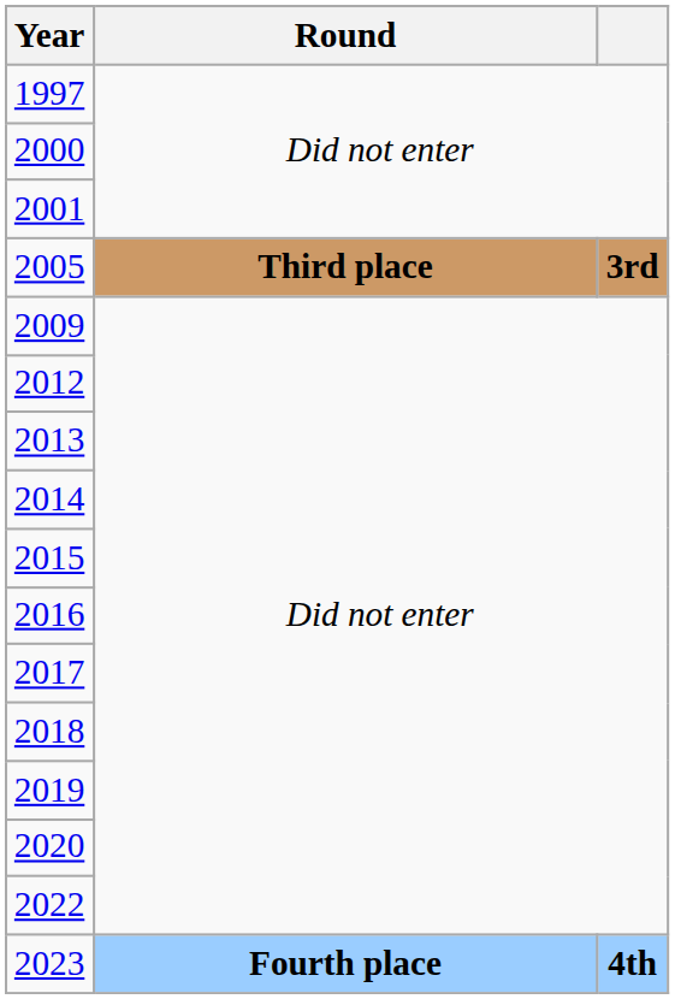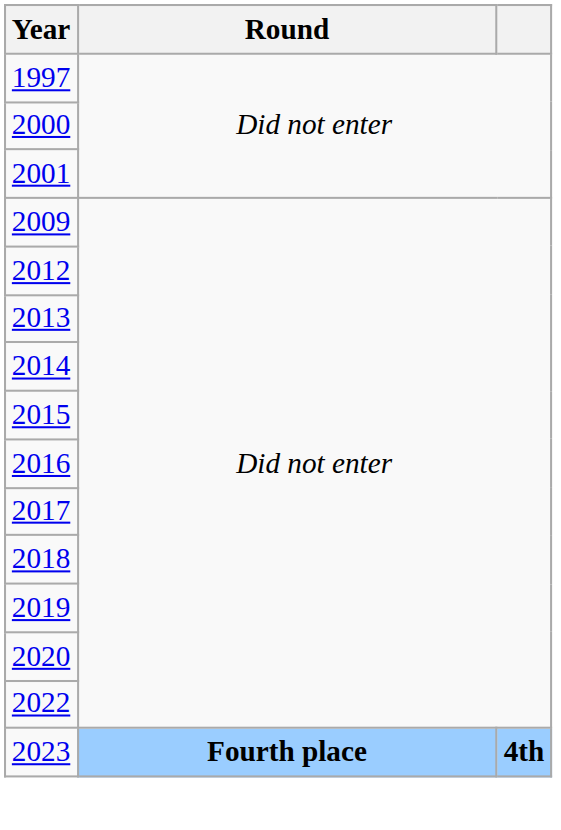 <table class="wikitable" style="text-align: center; font-size:90%">
 <tr>
 <th>Year</th>
 <th style="width:200px">Round</th>
 <th></th>
 </tr>
 <tr>
 <td><a href='#'>1997</a></td>
 <td colspan="2" rowspan="3"><em>Did not enter</em></td>
 </tr>
 <tr>
 <td><a href='#'>2000</a></td>
 </tr>
 <tr>
 <td><a href='#'>2001</a></td>
-</tr>
-<tr>
-<td><a href='#'>2005</a></td>
-<td bgcolor="cc9966"><strong>Third place</strong></td>
-<td bgcolor="cc9966"><strong>3rd</strong></td>
 </tr>
 <tr>
 <td><a href='#'>2009</a></td>
 <td colspan="2" rowspan="11"><em>Did not enter</em></td>
 </tr>
 <tr>
 <td><a href='#'>2012</a></td>
 </tr>
 <tr>
 <td><a href='#'>2013</a></td>
 </tr>
 <tr>
 <td><a href='#'>2014</a></td>
 </tr>
 <tr>
 <td><a href='#'>2015</a></td>
 </tr>
 <tr>
 <td><a href='#'>2016</a></td>
 </tr>
 <tr>
 <td><a href='#'>2017</a></td>
 </tr>
 <tr>
 <td><a href='#'>2018</a></td>
 </tr>
 <tr>
 <td><a href='#'>2019</a></td>
 </tr>
 <tr>
 <td><a href='#'>2020</a></td>
 </tr>
 <tr>
 <td><a href='#'>2022</a></td>
 </tr>
 <tr>
 <td><a href='#'>2023</a></td>
 <td bgcolor="9acdff"><strong>Fourth place</strong></td>
 <td bgcolor="9acdff"><strong>4th</strong></td>
 </tr>
 </table>
